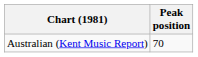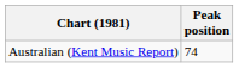 <table class="wikitable sortable plainrowheaders">
 <tr>
 <th scope="col">Chart (1981)</th>
 <th scope="col">Peak<br>position</th>
 </tr>
 <tr>
 <td>Australian (<a href='#'>Kent Music Report</a>)</td>
-<td>70</td>
+<td>74</td>
 </tr>
 </table>
